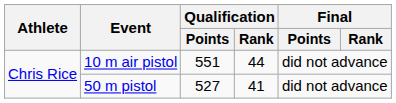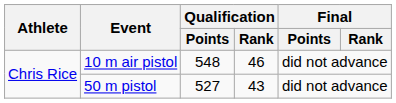 <table class="wikitable" style="font-size:90%">
 <tr>
 <th rowspan="2">Athlete</th>
 <th rowspan="2">Event</th>
 <th colspan=2>Qualification</th>
 <th colspan=2>Final</th>
 </tr>
 <tr style="font-size:95%">
 <th>Points</th>
 <th>Rank</th>
 <th>Points</th>
 <th>Rank</th>
 </tr>
 <tr align=center>
 <td align=left rowspan=2><a href='#'>Chris Rice</a></td>
 <td align=left><a href='#'>10 m air pistol</a></td>
-<td>551</td>
-<td>44</td>
+<td>548</td>
+<td>46</td>
 <td colspan=2>did not advance</td>
 </tr>
 <tr align=center>
 <td align=left><a href='#'>50 m pistol</a></td>
 <td>527</td>
-<td>41</td>
+<td>43</td>
 <td colspan=2>did not advance</td>
 </tr>
 </table>
